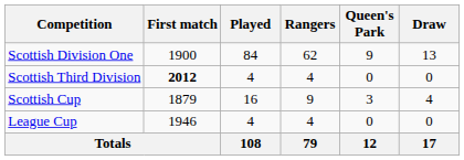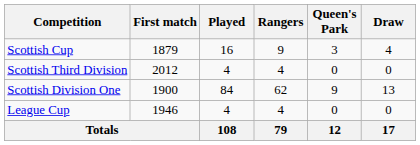 <table class="wikitable sortable" style="text-align:center">
 <tr>
 <th>Competition</th>
 <th>First match</th>
 <th width=60>Played</th>
 <th width=60>Rangers</th>
 <th width=60>Queen's Park</th>
 <th width=60>Draw</th>
 </tr>
 <tr>
+<td align=left><a href='#'>Scottish Cup</a></td>
+<td>1879</td>
+<td>16</td>
+<td>9</td>
+<td>3</td>
+<td>4</td>
+</tr>
+<tr>
+<td align=left><a href='#'>Scottish Third Division</a></td>
+<td>2012</td>
+<td>4</td>
+<td>4</td>
+<td>0</td>
+<td>0</td>
+</tr>
+<tr>
 <td align=left><a href='#'>Scottish Division One</a></td>
 <td>1900</td>
 <td>84</td>
 <td>62</td>
 <td>9</td>
 <td>13</td>
-</tr>
-<tr>
-<td align=left><a href='#'>Scottish Third Division</a></td>
-<td><strong>2012</strong></td>
-<td>4</td>
-<td>4</td>
-<td>0</td>
-<td>0</td>
-</tr>
-<tr>
-<td align=left><a href='#'>Scottish Cup</a></td>
-<td>1879</td>
-<td>16</td>
-<td>9</td>
-<td>3</td>
-<td>4</td>
 </tr>
 <tr>
 <td align=left><a href='#'>League Cup</a></td>
 <td>1946</td>
 <td>4</td>
 <td>4</td>
 <td>0</td>
 <td>0</td>
 </tr>
 <tr class="sortbottom">
 <th colspan=2 align=left>Totals</th>
 <th>108</th>
 <th>79</th>
 <th>12</th>
 <th>17</th>
 </tr>
 </table>
